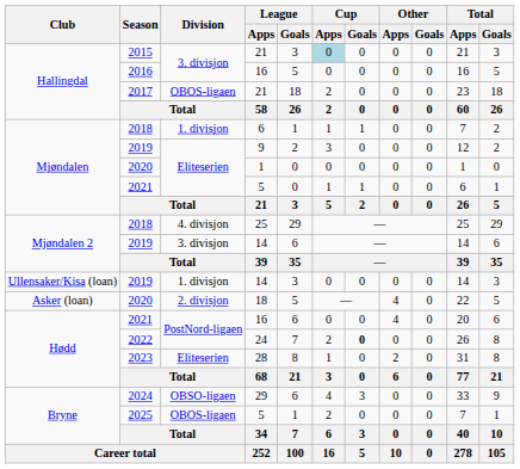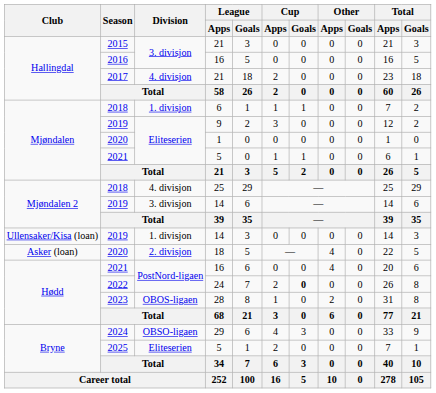 <table class="wikitable" style="text-align: center;">
 <tr>
 <th rowspan="2">Club</th>
 <th rowspan="2">Season</th>
 <th rowspan="2">Division</th>
 <th colspan="2">League</th>
 <th colspan="2">Cup</th>
 <th colspan="2">Other</th>
 <th colspan="2">Total</th>
 </tr>
 <tr>
 <th>Apps</th>
 <th>Goals</th>
 <th>Apps</th>
 <th>Goals</th>
 <th>Apps</th>
 <th>Goals</th>
 <th>Apps</th>
 <th>Goals</th>
 </tr>
 <tr>
 <td valign="center" rowspan="4"><a href='#'>Hallingdal</a></td>
 <td><a href='#'>2015</a></td>
 <td rowspan="2"><a href='#'>3. divisjon</a></td>
 <td>21</td>
 <td>3</td>
-<td style="background: lightblue;">0</td>
+<td>0</td>
 <td>0</td>
 <td>0</td>
 <td>0</td>
 <td>21</td>
 <td>3</td>
 </tr>
 <tr>
 <td><a href='#'>2016</a></td>
 <td>16</td>
 <td>5</td>
 <td>0</td>
 <td>0</td>
 <td>0</td>
 <td>0</td>
 <td>16</td>
 <td>5</td>
 </tr>
 <tr>
 <td><a href='#'>2017</a></td>
-<td valign="center" rowspan="1"><a href='#'>OBOS-ligaen</a></td>
+<td><a href='#'>4. divisjon</a></td>
 <td>21</td>
 <td>18</td>
 <td>2</td>
 <td>0</td>
 <td>0</td>
 <td>0</td>
 <td>23</td>
 <td>18</td>
 </tr>
 <tr>
 <th colspan="2">Total</th>
 <th>58</th>
 <th>26</th>
 <th>2</th>
 <th>0</th>
 <th>0</th>
 <th>0</th>
 <th>60</th>
 <th>26</th>
 </tr>
 <tr>
 <td valign="center" rowspan="5"><a href='#'>Mjøndalen</a></td>
 <td><a href='#'>2018</a></td>
 <td><a href='#'>1. divisjon</a></td>
 <td>6</td>
 <td>1</td>
 <td>1</td>
 <td>1</td>
 <td>0</td>
 <td>0</td>
 <td>7</td>
 <td>2</td>
 </tr>
 <tr>
 <td><a href='#'>2019</a></td>
 <td rowspan="3"><a href='#'>Eliteserien</a></td>
 <td>9</td>
 <td>2</td>
 <td>3</td>
 <td>0</td>
 <td>0</td>
 <td>0</td>
 <td>12</td>
 <td>2</td>
 </tr>
 <tr>
 <td><a href='#'>2020</a></td>
 <td>1</td>
 <td>0</td>
 <td>0</td>
 <td>0</td>
 <td>0</td>
 <td>0</td>
 <td>1</td>
 <td>0</td>
 </tr>
 <tr>
 <td><a href='#'>2021</a></td>
 <td>5</td>
 <td>0</td>
 <td>1</td>
 <td>1</td>
 <td>0</td>
 <td>0</td>
 <td>6</td>
 <td>1</td>
 </tr>
 <tr>
 <th colspan="2">Total</th>
 <th>21</th>
 <th>3</th>
 <th>5</th>
 <th>2</th>
 <th>0</th>
 <th>0</th>
 <th>26</th>
 <th>5</th>
 </tr>
 <tr>
 <td valign="center" rowspan="3"><a href='#'>Mjøndalen 2</a></td>
 <td><a href='#'>2018</a></td>
 <td>4. divisjon</td>
 <td>25</td>
 <td>29</td>
 <td colspan="4">—</td>
 <td>25</td>
 <td>29</td>
 </tr>
 <tr>
 <td><a href='#'>2019</a></td>
 <td>3. divisjon</td>
 <td>14</td>
 <td>6</td>
 <td colspan="4">—</td>
 <td>14</td>
 <td>6</td>
 </tr>
 <tr>
 <th colspan="2">Total</th>
 <th>39</th>
 <th>35</th>
 <th colspan="4">—</th>
 <th>39</th>
 <th>35</th>
 </tr>
 <tr>
 <td><a href='#'>Ullensaker/Kisa</a> (loan)</td>
 <td><a href='#'>2019</a></td>
 <td>1. divisjon</td>
 <td>14</td>
 <td>3</td>
 <td>0</td>
 <td>0</td>
 <td>0</td>
 <td>0</td>
 <td>14</td>
 <td>3</td>
 </tr>
 <tr>
 <td><a href='#'>Asker</a> (loan)</td>
 <td><a href='#'>2020</a></td>
 <td><a href='#'>2. divisjon</a></td>
 <td>18</td>
 <td>5</td>
 <td colspan="2">—</td>
 <td>4</td>
 <td>0</td>
 <td>22</td>
 <td>5</td>
 </tr>
 <tr>
 <td valign="center" rowspan="4"><a href='#'>Hødd</a></td>
 <td><a href='#'>2021</a></td>
 <td valign="center" rowspan="2"><a href='#'>PostNord-ligaen</a></td>
 <td>16</td>
 <td>6</td>
 <td>0</td>
 <td>0</td>
 <td>4</td>
 <td>0</td>
 <td>20</td>
 <td>6</td>
 </tr>
 <tr>
 <td><a href='#'>2022</a></td>
 <td>24</td>
 <td>7</td>
 <td>2</td>
 <td><strong>0</strong></td>
 <td>0</td>
 <td>0</td>
 <td>26</td>
 <td>8</td>
 </tr>
 <tr>
 <td><a href='#'>2023</a></td>
-<td valign="center" rowspan="1"><a href='#'>Eliteserien</a></td>
+<td valign="center" rowspan="1"><a href='#'>OBOS-ligaen</a></td>
 <td>28</td>
 <td>8</td>
 <td>1</td>
 <td>0</td>
 <td>2</td>
 <td>0</td>
 <td>31</td>
 <td>8</td>
 </tr>
 <tr>
 <th colspan="2">Total</th>
 <th>68</th>
 <th>21</th>
 <th>3</th>
 <th>0</th>
 <th>6</th>
 <th>0</th>
 <th>77</th>
 <th>21</th>
 </tr>
 <tr>
 <td valign="center" rowspan="3"><a href='#'>Bryne</a></td>
 <td><a href='#'>2024</a></td>
 <td valign="center" rowspan="1"><a href='#'>OBSO-ligaen</a></td>
 <td>29</td>
 <td>6</td>
 <td>4</td>
 <td>3</td>
 <td>0</td>
 <td>0</td>
 <td>33</td>
 <td>9</td>
 </tr>
 <tr>
 <td><a href='#'>2025</a></td>
-<td valign="center" rowspan="1"><a href='#'>OBOS-ligaen</a></td>
+<td valign="center" rowspan="1"><a href='#'>Eliteserien</a></td>
 <td>5</td>
 <td>1</td>
 <td>2</td>
 <td>0</td>
 <td>0</td>
 <td>0</td>
 <td>7</td>
 <td>1</td>
 </tr>
 <tr>
 <th colspan="2">Total</th>
 <th>34</th>
 <th>7</th>
 <th>6</th>
 <th>3</th>
 <th>0</th>
 <th>0</th>
 <th>40</th>
 <th>10</th>
 </tr>
 <tr>
 <th colspan="3">Career total</th>
 <th>252</th>
 <th>100</th>
 <th>16</th>
 <th>5</th>
 <th>10</th>
 <th>0</th>
 <th>278</th>
 <th>105</th>
 </tr>
 </table>
